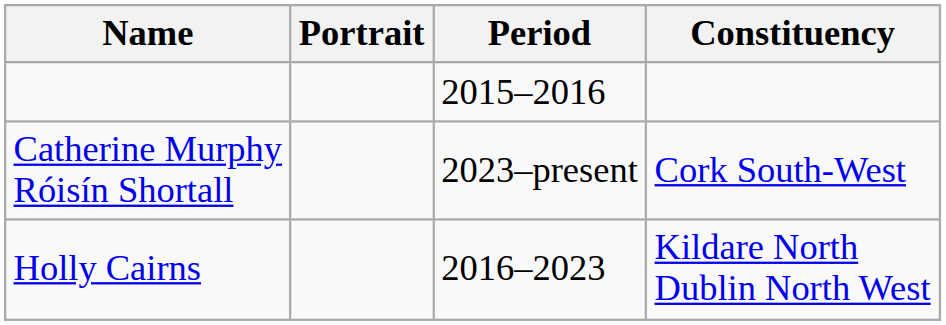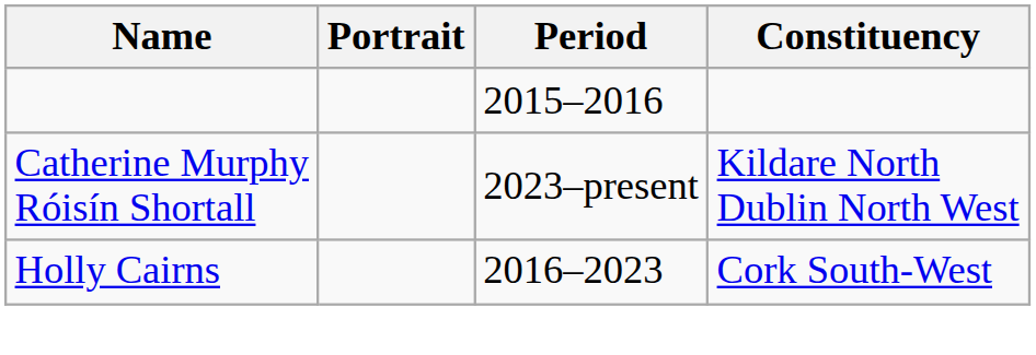 <table class="wikitable">
 <tr>
 <th>Name</th>
 <th>Portrait</th>
 <th>Period</th>
 <th>Constituency</th>
 </tr>
 <tr>
 <td></td>
 <td></td>
 <td>2015–2016</td>
 <td></td>
 </tr>
 <tr>
 <td><a href='#'>Catherine Murphy</a><br><a href='#'>Róisín Shortall</a></td>
 <td></td>
 <td>2023–present</td>
-<td><a href='#'>Cork South-West</a></td>
+<td><a href='#'>Kildare North</a><br><a href='#'>Dublin North West</a></td>
 </tr>
 <tr>
 <td><a href='#'>Holly Cairns</a></td>
 <td></td>
 <td>2016–2023</td>
-<td><a href='#'>Kildare North</a><br><a href='#'>Dublin North West</a></td>
+<td><a href='#'>Cork South-West</a></td>
 </tr>
 </table>
